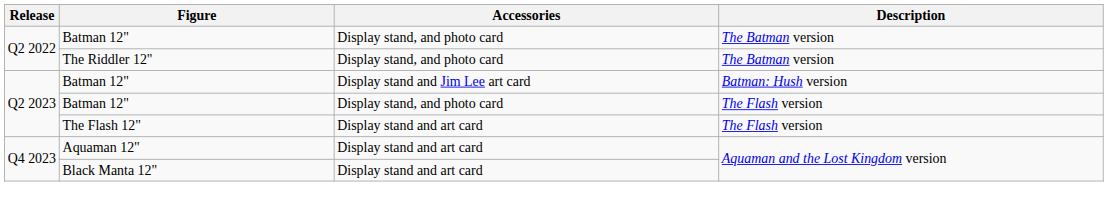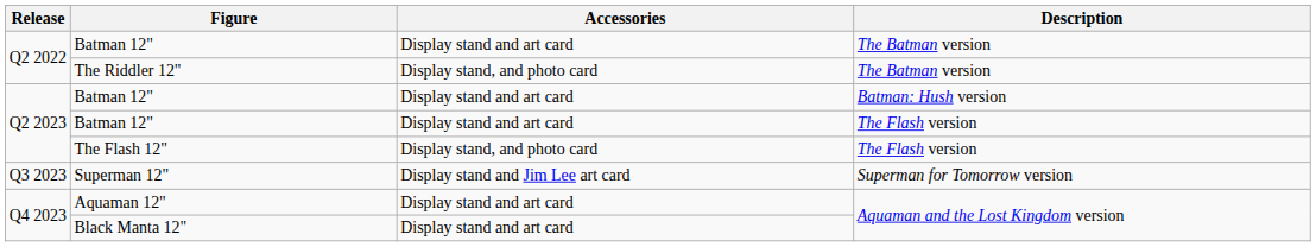 <table class="wikitable" style="width:100%;">
 <tr>
 <th width=5%!scope="col">Release</th>
 <th width=25%!scope="col">Figure</th>
 <th width=35%!scope="col">Accessories</th>
 <th width=35%!scope="col">Description</th>
 </tr>
 <tr>
 <td rowspan=2>Q2 2022</td>
 <td>Batman 12"</td>
-<td>Display stand, and photo card</td>
+<td>Display stand and art card</td>
 <td><em><a href='#'>The Batman</a></em> version</td>
 </tr>
 <tr>
 <td>The Riddler 12"</td>
 <td>Display stand, and photo card</td>
 <td><em><a href='#'>The Batman</a></em> version</td>
 </tr>
 <tr>
 <td rowspan=3>Q2 2023</td>
 <td>Batman 12"</td>
-<td>Display stand and <a href='#'>Jim Lee</a> art card</td>
+<td>Display stand and art card</td>
 <td><em><a href='#'>Batman: Hush</a></em> version</td>
 </tr>
 <tr>
 <td>Batman 12"</td>
+<td>Display stand and art card</td>
+<td><em><a href='#'>The Flash</a></em> version</td>
+</tr>
+<tr>
+<td>The Flash 12"</td>
 <td>Display stand, and photo card</td>
 <td><em><a href='#'>The Flash</a></em> version</td>
 </tr>
 <tr>
-<td>The Flash 12"</td>
-<td>Display stand and art card</td>
-<td><em><a href='#'>The Flash</a></em> version</td>
+<td>Q3 2023</td>
+<td>Superman 12"</td>
+<td>Display stand and <a href='#'>Jim Lee</a> art card</td>
+<td><em>Superman for Tomorrow</em> version</td>
 </tr>
 <tr>
 <td rowspan=2>Q4 2023</td>
 <td>Aquaman 12"</td>
 <td>Display stand and art card</td>
 <td rowspan=2><em><a href='#'>Aquaman and the Lost Kingdom</a></em> version</td>
 </tr>
 <tr>
 <td>Black Manta 12"</td>
 <td>Display stand and art card</td>
 </tr>
 </table>
